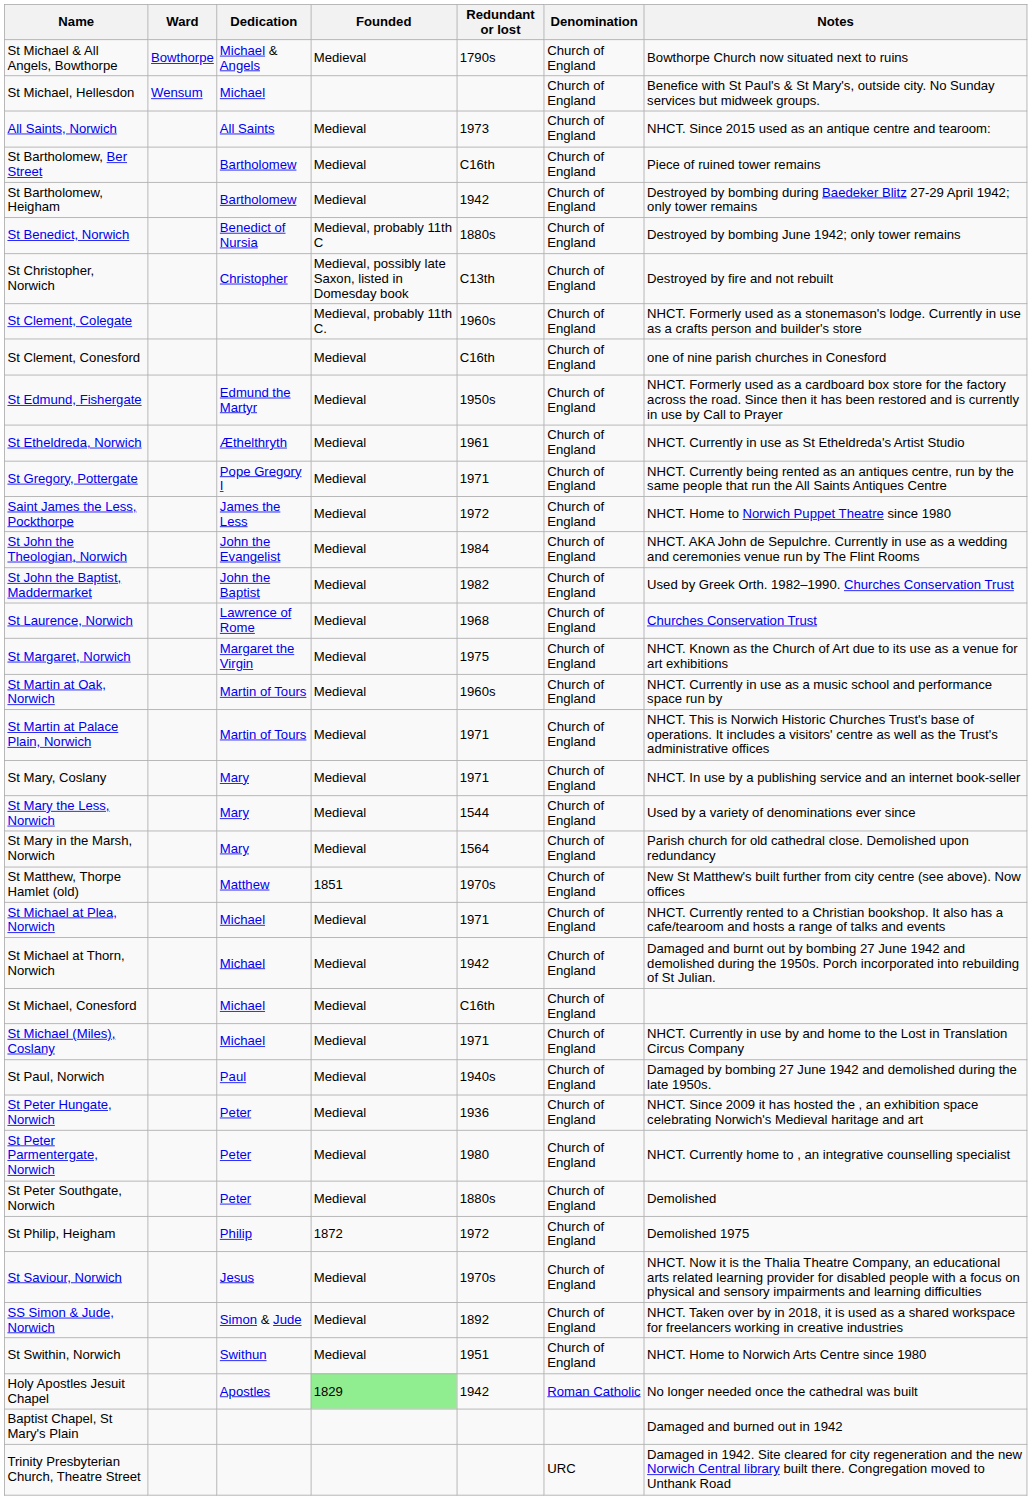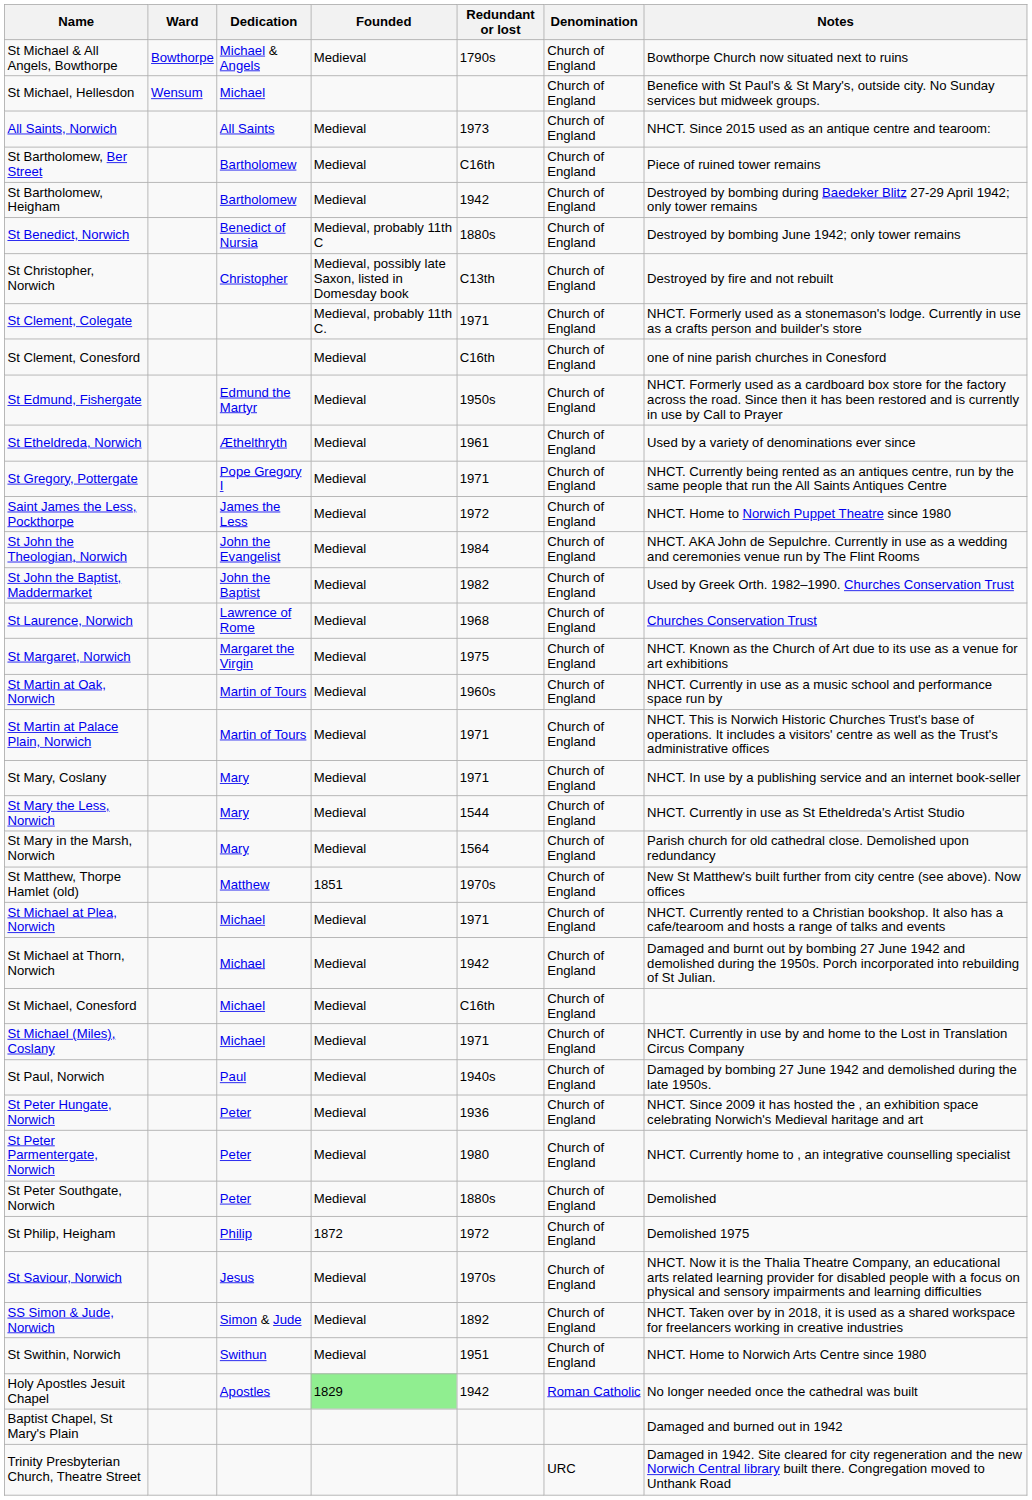 <table class="wikitable sortable">
 <tr>
 <th scope="col">Name</th>
 <th>Ward</th>
 <th>Dedication</th>
 <th>Founded</th>
 <th>Redundant or lost</th>
 <th>Denomination</th>
 <th>Notes</th>
 </tr>
 <tr>
 <td>St Michael & All Angels, Bowthorpe</td>
 <td><a href='#'>Bowthorpe</a></td>
 <td><a href='#'>Michael</a> & <a href='#'>Angels</a></td>
 <td>Medieval</td>
 <td>1790s</td>
 <td>Church of England</td>
 <td>Bowthorpe Church now situated next to ruins</td>
 </tr>
 <tr>
 <td>St Michael, Hellesdon</td>
 <td><a href='#'>Wensum</a></td>
 <td><a href='#'>Michael</a></td>
 <td></td>
 <td></td>
 <td>Church of England</td>
 <td>Benefice with St Paul's & St Mary's, outside city. No Sunday services but midweek groups.</td>
 </tr>
 <tr>
 <td><a href='#'>All Saints, Norwich</a></td>
 <td></td>
 <td><a href='#'>All Saints</a></td>
 <td>Medieval</td>
 <td>1973</td>
 <td>Church of England</td>
 <td>NHCT. Since 2015 used as an antique centre and tearoom:</td>
 </tr>
 <tr>
 <td>St Bartholomew, <a href='#'>Ber Street</a></td>
 <td></td>
 <td><a href='#'>Bartholomew</a></td>
 <td>Medieval</td>
 <td>C16th</td>
 <td>Church of England</td>
 <td>Piece of ruined tower remains</td>
 </tr>
 <tr>
 <td>St Bartholomew, Heigham</td>
 <td></td>
 <td><a href='#'>Bartholomew</a></td>
 <td>Medieval</td>
 <td>1942</td>
 <td>Church of England</td>
 <td>Destroyed by bombing during <a href='#'>Baedeker Blitz</a> 27-29 April 1942; only tower remains</td>
 </tr>
 <tr>
 <td><a href='#'>St Benedict, Norwich</a></td>
 <td></td>
 <td><a href='#'>Benedict of Nursia</a></td>
 <td>Medieval, probably 11th C</td>
 <td>1880s</td>
 <td>Church of England</td>
 <td>Destroyed by bombing June 1942; only tower remains</td>
 </tr>
 <tr>
 <td>St Christopher, Norwich</td>
 <td></td>
 <td><a href='#'>Christopher</a></td>
 <td>Medieval, possibly late Saxon, listed in Domesday book</td>
 <td>C13th</td>
 <td>Church of England</td>
 <td>Destroyed by fire and not rebuilt</td>
 </tr>
 <tr>
 <td><a href='#'>St Clement, Colegate</a></td>
 <td></td>
 <td></td>
 <td>Medieval, probably 11th C.</td>
-<td>1960s</td>
+<td>1971</td>
 <td>Church of England</td>
 <td>NHCT. Formerly used as a stonemason's lodge. Currently in use as a crafts person and builder's store</td>
 </tr>
 <tr>
 <td>St Clement, Conesford</td>
 <td></td>
 <td></td>
 <td>Medieval</td>
 <td>C16th</td>
 <td>Church of England</td>
 <td>one of nine parish churches in Conesford</td>
 </tr>
 <tr>
 <td><a href='#'>St Edmund, Fishergate</a></td>
 <td></td>
 <td><a href='#'>Edmund the Martyr</a></td>
 <td>Medieval</td>
 <td>1950s</td>
 <td>Church of England</td>
 <td>NHCT. Formerly used as a cardboard box store for the factory across the road. Since then it has been restored and is currently in use by Call to Prayer </td>
 </tr>
 <tr>
 <td><a href='#'>St Etheldreda, Norwich</a></td>
 <td></td>
 <td><a href='#'>Æthelthryth</a></td>
 <td>Medieval</td>
 <td>1961</td>
 <td>Church of England</td>
-<td>NHCT. Currently in use as St Etheldreda's Artist Studio</td>
+<td>Used by a variety of denominations ever since</td>
 </tr>
 <tr>
 <td><a href='#'>St Gregory, Pottergate</a></td>
 <td></td>
 <td><a href='#'>Pope Gregory I</a></td>
 <td>Medieval</td>
 <td>1971</td>
 <td>Church of England</td>
 <td>NHCT. Currently being rented as an antiques centre, run by the same people that run the All Saints Antiques Centre</td>
 </tr>
 <tr>
 <td><a href='#'>Saint James the Less, Pockthorpe</a></td>
 <td></td>
 <td><a href='#'>James the Less</a></td>
 <td>Medieval</td>
 <td>1972</td>
 <td>Church of England</td>
 <td>NHCT. Home to <a href='#'>Norwich Puppet Theatre</a> since 1980</td>
 </tr>
 <tr>
 <td><a href='#'>St John the Theologian, Norwich</a></td>
 <td></td>
 <td><a href='#'>John the Evangelist</a></td>
 <td>Medieval</td>
 <td>1984</td>
 <td>Church of England</td>
 <td>NHCT. AKA John de Sepulchre. Currently in use as a wedding and ceremonies venue run by The Flint Rooms</td>
 </tr>
 <tr>
 <td><a href='#'>St John the Baptist, Maddermarket</a></td>
 <td></td>
 <td><a href='#'>John the Baptist</a></td>
 <td>Medieval</td>
 <td>1982</td>
 <td>Church of England</td>
 <td>Used by Greek Orth. 1982–1990. <a href='#'>Churches Conservation Trust</a></td>
 </tr>
 <tr>
 <td><a href='#'>St Laurence, Norwich</a></td>
 <td></td>
 <td><a href='#'>Lawrence of Rome</a></td>
 <td>Medieval</td>
 <td>1968</td>
 <td>Church of England</td>
 <td><a href='#'>Churches Conservation Trust</a></td>
 </tr>
 <tr>
 <td><a href='#'>St Margaret, Norwich</a></td>
 <td></td>
 <td><a href='#'>Margaret the Virgin</a></td>
 <td>Medieval</td>
 <td>1975</td>
 <td>Church of England</td>
 <td>NHCT. Known as the  Church of Art due to its use as a venue for art exhibitions</td>
 </tr>
 <tr>
 <td><a href='#'>St Martin at Oak, Norwich</a></td>
 <td></td>
 <td><a href='#'>Martin of Tours</a></td>
 <td>Medieval</td>
 <td>1960s</td>
 <td>Church of England</td>
 <td>NHCT. Currently in use as a music school and performance space run by </td>
 </tr>
 <tr>
 <td><a href='#'>St Martin at Palace Plain, Norwich</a></td>
 <td></td>
 <td><a href='#'>Martin of Tours</a></td>
 <td>Medieval</td>
 <td>1971</td>
 <td>Church of England</td>
 <td>NHCT. This is Norwich Historic Churches Trust's base of operations. It includes a visitors' centre as well as the Trust's administrative offices</td>
 </tr>
 <tr>
 <td>St Mary, Coslany</td>
 <td></td>
 <td><a href='#'>Mary</a></td>
 <td>Medieval</td>
 <td>1971</td>
 <td>Church of England</td>
 <td>NHCT. In use by a publishing service and an internet book-seller</td>
 </tr>
 <tr>
 <td><a href='#'>St Mary the Less, Norwich</a></td>
 <td></td>
 <td><a href='#'>Mary</a></td>
 <td>Medieval</td>
 <td>1544</td>
 <td>Church of England</td>
-<td>Used by a variety of denominations ever since</td>
+<td>NHCT. Currently in use as St Etheldreda's Artist Studio</td>
 </tr>
 <tr>
 <td>St Mary in the Marsh, Norwich</td>
 <td></td>
 <td><a href='#'>Mary</a></td>
 <td>Medieval</td>
 <td>1564</td>
 <td>Church of England</td>
 <td>Parish church for old cathedral close. Demolished upon redundancy</td>
 </tr>
 <tr>
 <td>St Matthew, Thorpe Hamlet (old)</td>
 <td></td>
 <td><a href='#'>Matthew</a></td>
 <td>1851</td>
 <td>1970s</td>
 <td>Church of England</td>
 <td>New St Matthew's built further from city centre (see above). Now offices</td>
 </tr>
 <tr>
 <td><a href='#'>St Michael at Plea, Norwich</a></td>
 <td></td>
 <td><a href='#'>Michael</a></td>
 <td>Medieval</td>
 <td>1971</td>
 <td>Church of England</td>
 <td>NHCT. Currently rented to a Christian bookshop. It also has a cafe/tearoom and hosts a range of talks and events</td>
 </tr>
 <tr>
 <td>St Michael at Thorn, Norwich</td>
 <td></td>
 <td><a href='#'>Michael</a></td>
 <td>Medieval</td>
 <td>1942</td>
 <td>Church of England</td>
 <td>Damaged and burnt out by bombing 27 June 1942 and demolished during the 1950s. Porch incorporated into rebuilding of St Julian.</td>
 </tr>
 <tr>
 <td>St Michael, Conesford</td>
 <td></td>
 <td><a href='#'>Michael</a></td>
 <td>Medieval</td>
 <td>C16th</td>
 <td>Church of England</td>
 <td></td>
 </tr>
 <tr>
 <td><a href='#'>St Michael (Miles), Coslany</a></td>
 <td></td>
 <td><a href='#'>Michael</a></td>
 <td>Medieval</td>
 <td>1971</td>
 <td>Church of England</td>
 <td>NHCT. Currently in use by  and home to the Lost in Translation Circus Company</td>
 </tr>
 <tr>
 <td>St Paul, Norwich</td>
 <td></td>
 <td><a href='#'>Paul</a></td>
 <td>Medieval</td>
 <td>1940s</td>
 <td>Church of England</td>
 <td>Damaged by bombing 27 June 1942 and demolished during the late 1950s.</td>
 </tr>
 <tr>
 <td><a href='#'>St Peter Hungate, Norwich</a></td>
 <td></td>
 <td><a href='#'>Peter</a></td>
 <td>Medieval</td>
 <td>1936</td>
 <td>Church of England</td>
 <td>NHCT. Since 2009 it has hosted the , an exhibition space celebrating Norwich's Medieval haritage and art</td>
 </tr>
 <tr>
 <td><a href='#'>St Peter Parmentergate, Norwich</a></td>
 <td></td>
 <td><a href='#'>Peter</a></td>
 <td>Medieval</td>
 <td>1980</td>
 <td>Church of England</td>
 <td>NHCT. Currently home to , an integrative counselling specialist </td>
 </tr>
 <tr>
 <td>St Peter Southgate, Norwich</td>
 <td></td>
 <td><a href='#'>Peter</a></td>
 <td>Medieval</td>
 <td>1880s</td>
 <td>Church of England</td>
 <td>Demolished</td>
 </tr>
 <tr>
 <td>St Philip, Heigham</td>
 <td></td>
 <td><a href='#'>Philip</a></td>
 <td>1872</td>
 <td>1972</td>
 <td>Church of England</td>
 <td>Demolished 1975</td>
 </tr>
 <tr>
 <td><a href='#'>St Saviour, Norwich</a></td>
 <td></td>
 <td><a href='#'>Jesus</a></td>
 <td>Medieval</td>
 <td>1970s</td>
 <td>Church of England</td>
 <td>NHCT. Now it is the Thalia Theatre Company, an educational arts related learning provider for disabled people with a focus on physical and sensory impairments and learning difficulties</td>
 </tr>
 <tr>
 <td><a href='#'>SS Simon & Jude, Norwich</a></td>
 <td></td>
 <td><a href='#'>Simon</a> & <a href='#'>Jude</a></td>
 <td>Medieval</td>
 <td>1892</td>
 <td>Church of England</td>
 <td>NHCT. Taken over by  in 2018, it is used as a shared workspace for freelancers working in creative industries</td>
 </tr>
 <tr>
 <td>St Swithin, Norwich</td>
 <td></td>
 <td><a href='#'>Swithun</a></td>
 <td>Medieval</td>
 <td>1951</td>
 <td>Church of England</td>
 <td>NHCT. Home to Norwich Arts Centre since 1980</td>
 </tr>
 <tr>
 <td>Holy Apostles Jesuit Chapel</td>
 <td></td>
 <td><a href='#'>Apostles</a></td>
 <td style="background: lightgreen;">1829</td>
 <td>1942</td>
 <td><a href='#'>Roman Catholic</a></td>
 <td>No longer needed once the cathedral was built</td>
 </tr>
 <tr>
 <td>Baptist Chapel, St Mary's Plain</td>
 <td></td>
 <td></td>
 <td></td>
 <td></td>
 <td></td>
 <td>Damaged and burned out in 1942</td>
 </tr>
 <tr>
 <td>Trinity Presbyterian Church, Theatre Street</td>
 <td></td>
 <td></td>
 <td></td>
 <td></td>
 <td>URC</td>
 <td>Damaged in 1942. Site cleared for city regeneration and the new <a href='#'>Norwich Central library</a> built there. Congregation moved to Unthank Road</td>
 </tr>
 </table>
